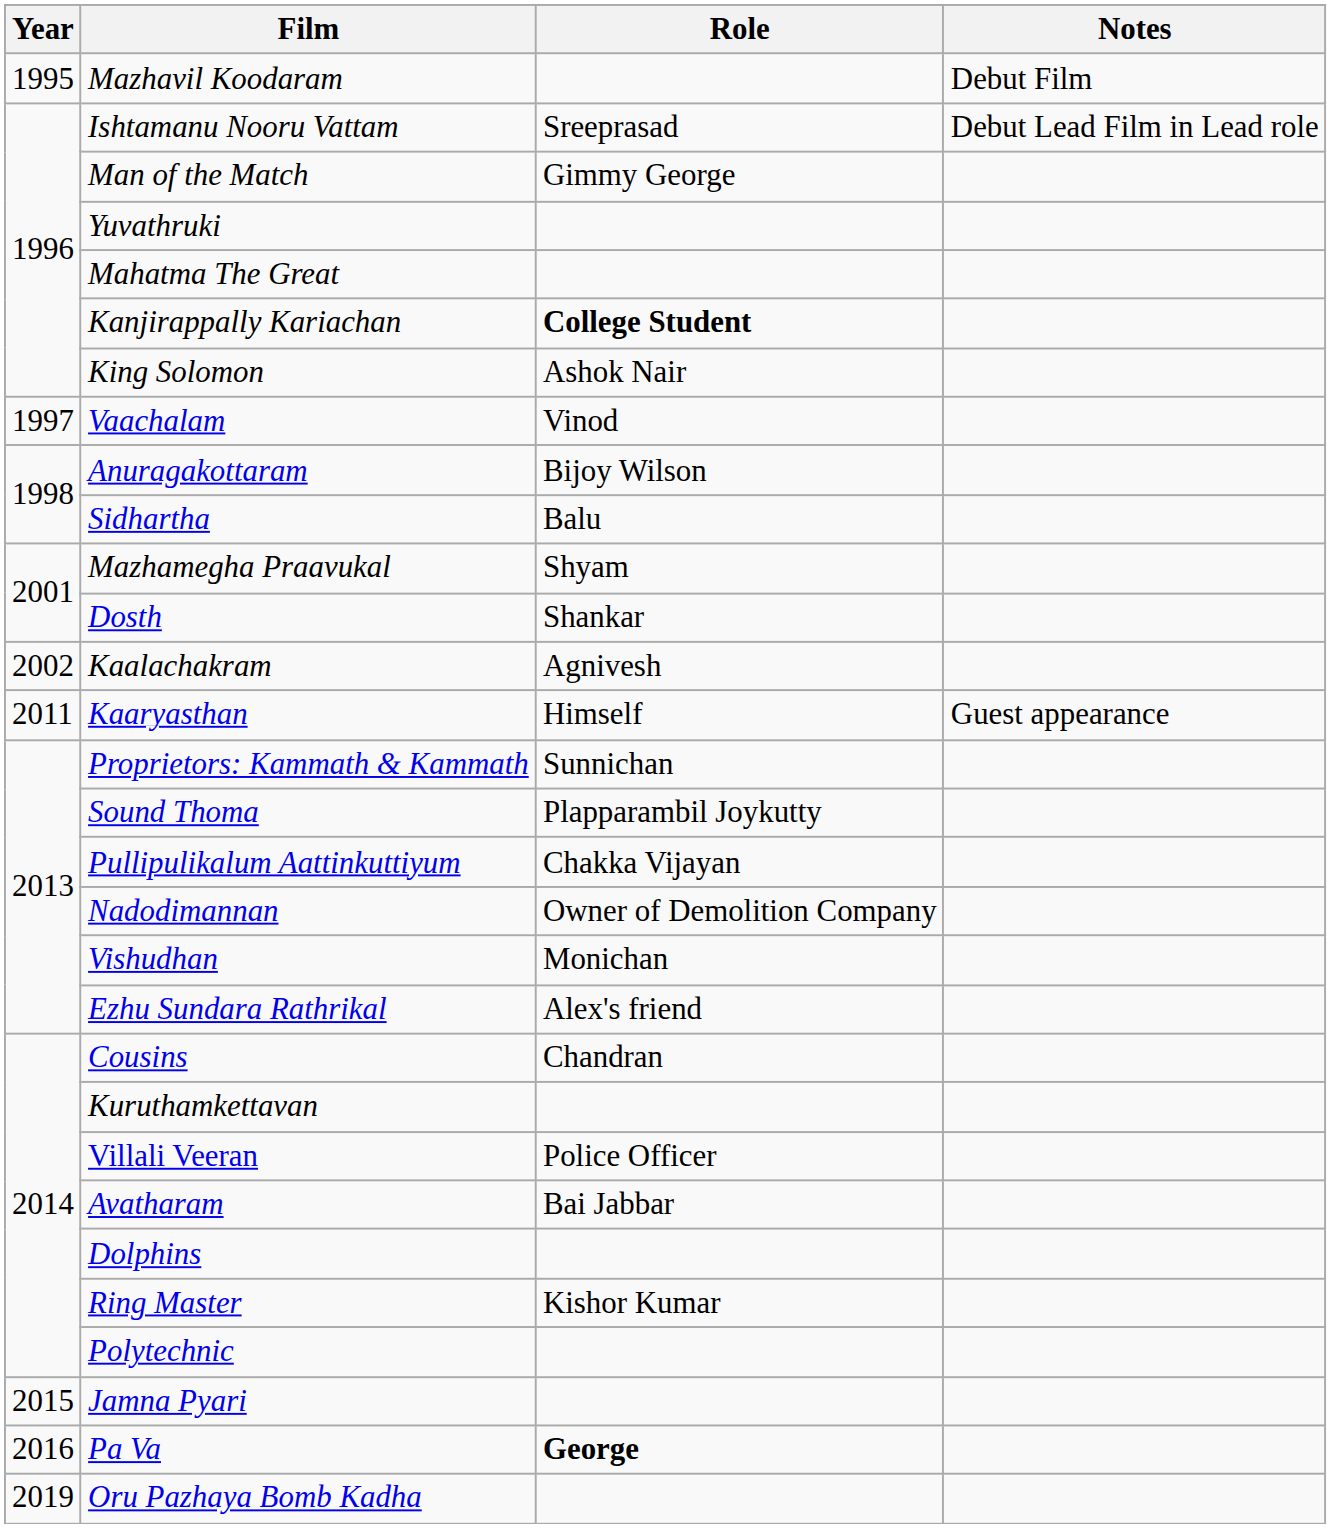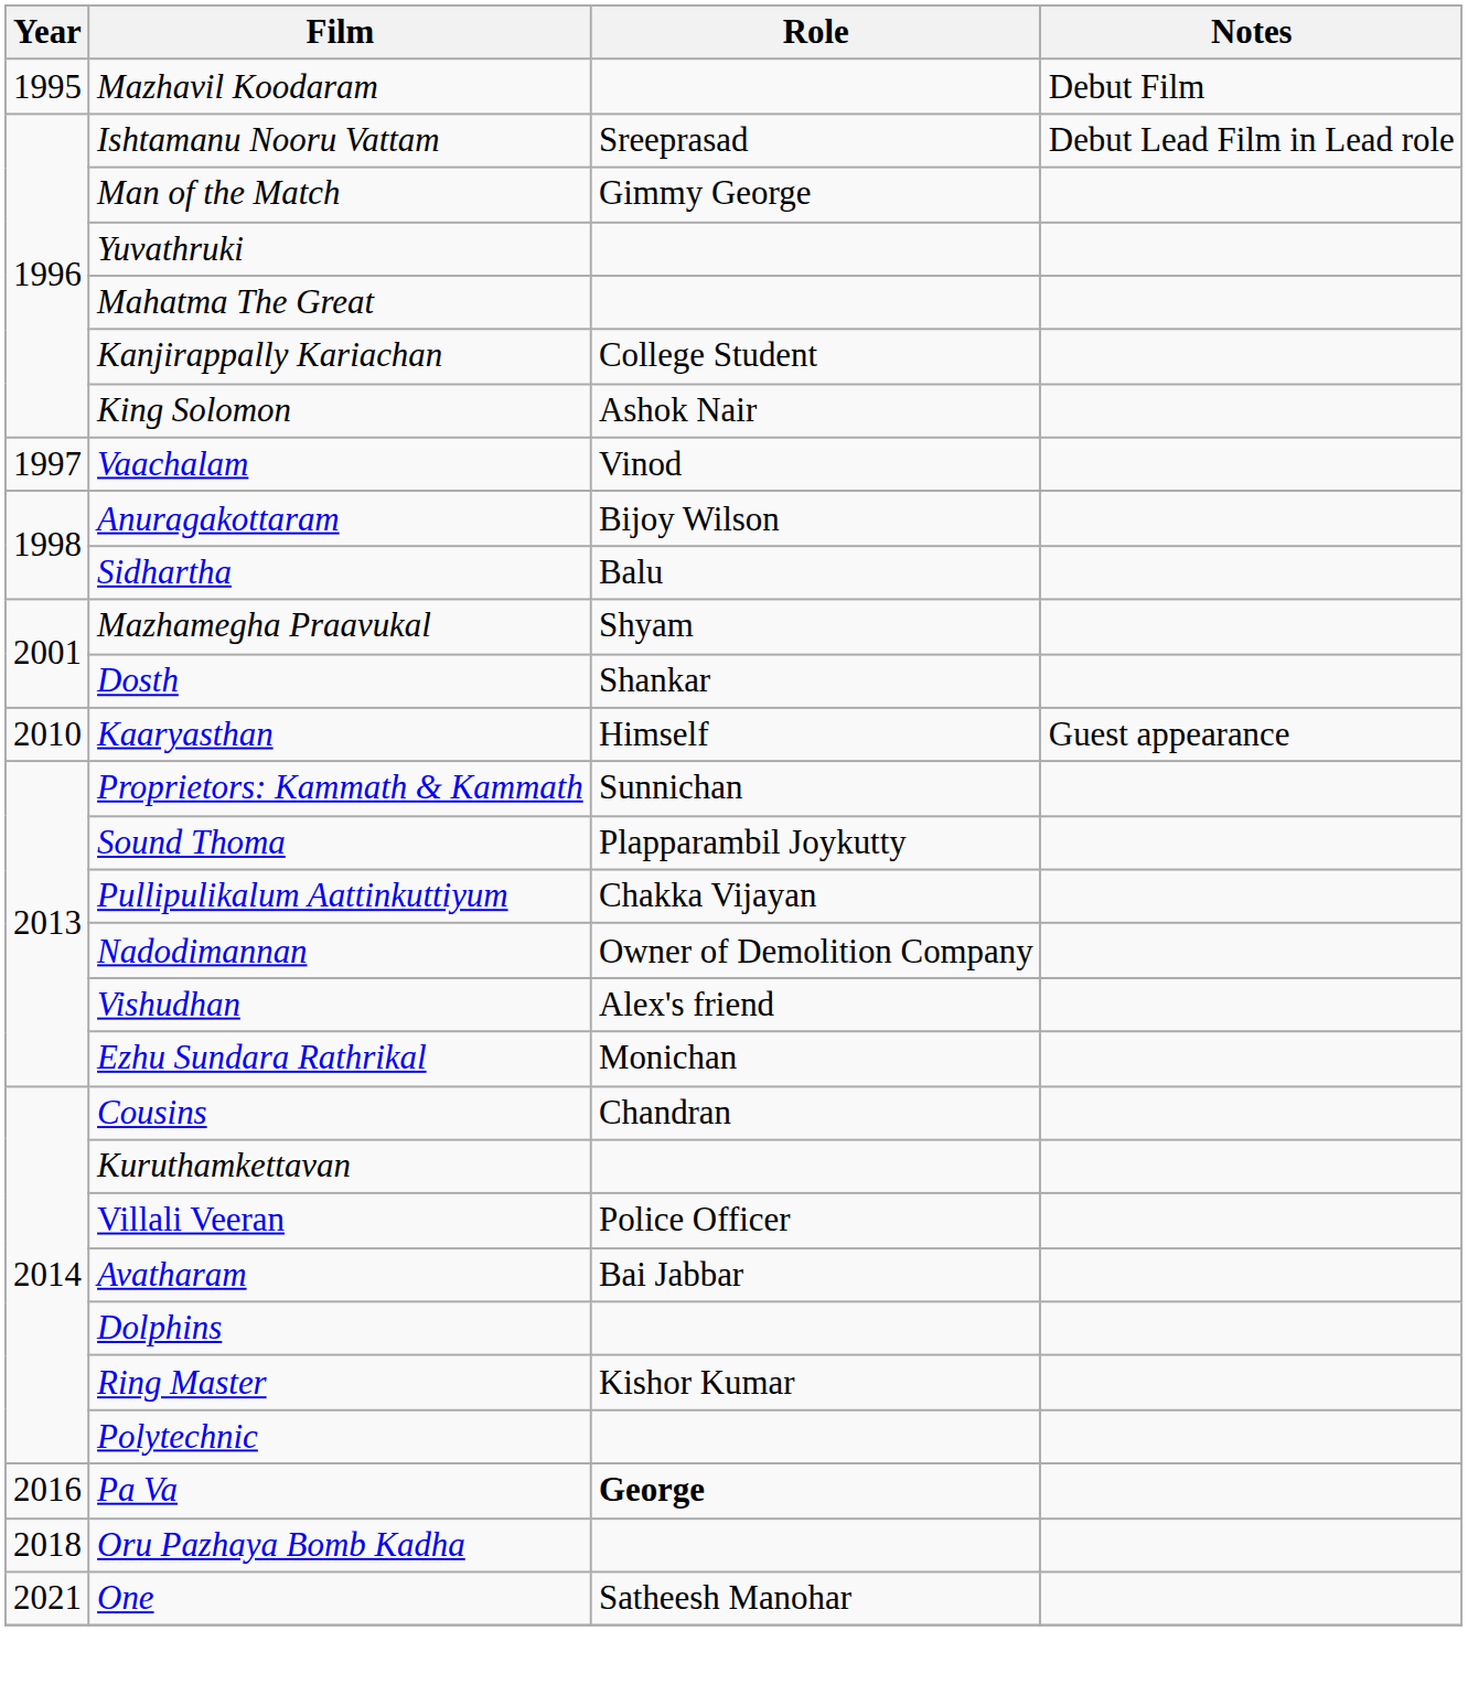 <table class="wikitable">
 <tr>
 <th>Year</th>
 <th>Film</th>
 <th>Role</th>
 <th>Notes</th>
 </tr>
 <tr>
 <td rowspan="1">1995</td>
 <td><em>Mazhavil Koodaram</em></td>
 <td></td>
 <td>Debut Film</td>
 </tr>
 <tr>
 <td rowspan="6">1996</td>
 <td><em>Ishtamanu Nooru Vattam</em></td>
 <td>Sreeprasad</td>
 <td>Debut Lead Film in Lead role</td>
 </tr>
 <tr>
 <td><em>Man of the Match</em></td>
 <td>Gimmy George</td>
 <td></td>
 </tr>
 <tr>
 <td><em>Yuvathruki</em></td>
 <td></td>
 <td></td>
 </tr>
 <tr>
 <td><em>Mahatma The Great</em></td>
 <td></td>
 <td></td>
 </tr>
 <tr>
 <td><em>Kanjirappally Kariachan</em></td>
-<td><strong>College Student</strong></td>
+<td>College Student</td>
 <td></td>
 </tr>
 <tr>
 <td><em>King Solomon</em></td>
 <td>Ashok Nair</td>
 <td></td>
 </tr>
 <tr>
 <td>1997</td>
 <td><em><a href='#'>Vaachalam</a></em></td>
 <td>Vinod</td>
 <td></td>
 </tr>
 <tr>
 <td Rowspan=2>1998</td>
 <td><em><a href='#'>Anuragakottaram</a></em></td>
 <td>Bijoy Wilson</td>
 <td></td>
 </tr>
 <tr>
 <td><a href='#'><em>Sidhartha</em></a></td>
 <td>Balu</td>
 <td></td>
 </tr>
 <tr>
 <td rowspan="2">2001</td>
 <td><em>Mazhamegha Praavukal</em></td>
 <td>Shyam</td>
 <td></td>
 </tr>
 <tr>
 <td><a href='#'><em>Dosth</em></a></td>
 <td>Shankar</td>
 <td></td>
 </tr>
 <tr>
-<td>2002</td>
-<td><em>Kaalachakram</em></td>
-<td>Agnivesh</td>
-<td></td>
-</tr>
-<tr>
-<td>2011</td>
+<td>2010</td>
 <td><em><a href='#'>Kaaryasthan</a></em></td>
 <td>Himself</td>
 <td>Guest appearance</td>
 </tr>
 <tr>
 <td rowspan=6>2013</td>
 <td><em><a href='#'>Proprietors: Kammath & Kammath</a></em></td>
 <td>Sunnichan</td>
 <td></td>
 </tr>
 <tr>
 <td><em><a href='#'>Sound Thoma</a></em></td>
 <td>Plapparambil Joykutty</td>
 <td></td>
 </tr>
 <tr>
 <td><em><a href='#'>Pullipulikalum Aattinkuttiyum</a></em></td>
 <td>Chakka Vijayan</td>
 <td></td>
 </tr>
 <tr>
 <td><em><a href='#'>Nadodimannan</a></em></td>
 <td>Owner of Demolition Company</td>
 <td></td>
 </tr>
 <tr>
 <td><em><a href='#'>Vishudhan</a></em></td>
-<td>Monichan</td>
+<td>Alex's friend</td>
 <td></td>
 </tr>
 <tr>
 <td><em><a href='#'>Ezhu Sundara Rathrikal</a></em></td>
-<td>Alex's friend</td>
+<td>Monichan</td>
 <td></td>
 </tr>
 <tr>
 <td Rowspan=7>2014</td>
 <td><a href='#'><em>Cousins</em></a></td>
 <td>Chandran</td>
 <td></td>
 </tr>
 <tr>
 <td><em>Kuruthamkettavan</em></td>
 <td></td>
 <td></td>
 </tr>
 <tr>
 <td><a href='#'>Villali Veeran</a></td>
 <td>Police Officer</td>
 <td></td>
 </tr>
 <tr>
 <td><a href='#'><em>Avatharam</em></a></td>
 <td>Bai Jabbar</td>
 <td></td>
 </tr>
 <tr>
 <td><a href='#'><em>Dolphins</em></a></td>
 <td></td>
 <td></td>
 </tr>
 <tr>
 <td><em><a href='#'>Ring Master</a></em></td>
 <td>Kishor Kumar</td>
 <td></td>
 </tr>
 <tr>
 <td><a href='#'><em>Polytechnic</em></a></td>
 <td></td>
 <td></td>
 </tr>
 <tr>
-<td>2015</td>
-<td><em><a href='#'>Jamna Pyari</a></em></td>
-<td></td>
-<td></td>
-</tr>
-<tr>
 <td>2016</td>
 <td><em><a href='#'>Pa Va</a></em></td>
 <td><strong>George</strong></td>
 <td></td>
 </tr>
 <tr>
-<td>2019</td>
+<td>2018</td>
 <td><em><a href='#'>Oru Pazhaya Bomb Kadha</a></em></td>
 <td></td>
 <td></td>
 </tr>
 <tr>
+<td>2021</td>
+<td><em><a href='#'>One</a></em></td>
+<td>Satheesh Manohar</td>
+<td></td>
+</tr>
+<tr>
 </tr>
 </table>
